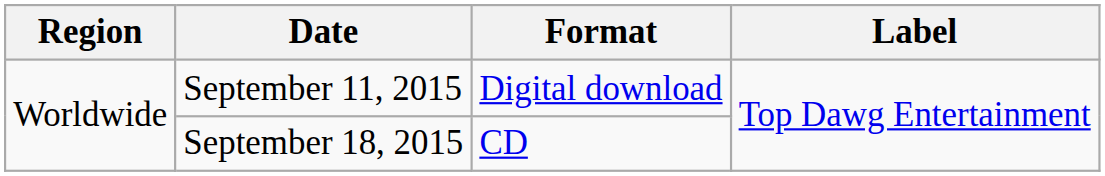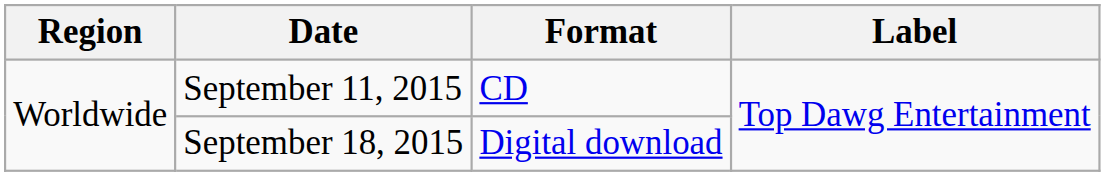 <table class="wikitable plainrowheaders">
 <tr>
 <th>Region</th>
 <th>Date</th>
 <th>Format</th>
 <th>Label</th>
 </tr>
 <tr>
 <td rowspan=2>Worldwide</td>
 <td>September 11, 2015</td>
-<td><a href='#'>Digital download</a></td>
+<td><a href='#'>CD</a></td>
 <td rowspan=2><a href='#'>Top Dawg Entertainment</a></td>
 </tr>
 <tr>
 <td>September 18, 2015</td>
-<td><a href='#'>CD</a></td>
+<td><a href='#'>Digital download</a></td>
 </tr>
 </table>
